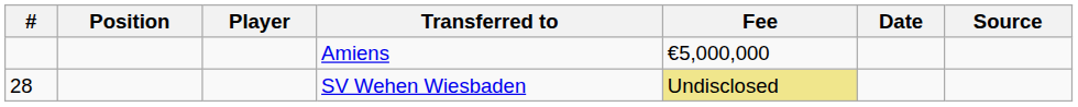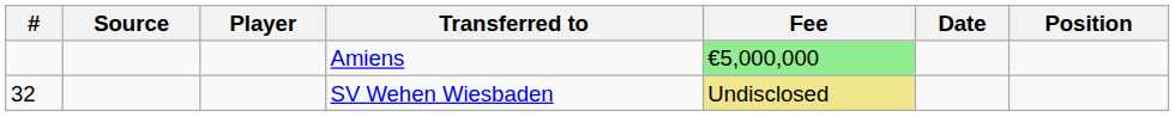 <table class="wikitable sortable" style="width:90%; text-align:center; font-size:95%; text-align:left;">
 <tr>
 <th>#</th>
-<th>Position</th>
+<th>Source</th>
 <th>Player</th>
 <th>Transferred to</th>
 <th>Fee</th>
 <th>Date</th>
-<th>Source</th>
+<th>Position</th>
 </tr>
 <tr>
 <td></td>
 <td></td>
 <td></td>
 <td> <a href='#'>Amiens</a></td>
-<td>€5,000,000</td>
+<td style="background: lightgreen;">€5,000,000</td>
 <td></td>
 <td></td>
 </tr>
 <tr>
-<td>28</td>
+<td>32</td>
 <td></td>
 <td></td>
 <td> <a href='#'>SV Wehen Wiesbaden</a></td>
 <td style="background: khaki;">Undisclosed</td>
 <td></td>
 <td></td>
 </tr>
 </table>
